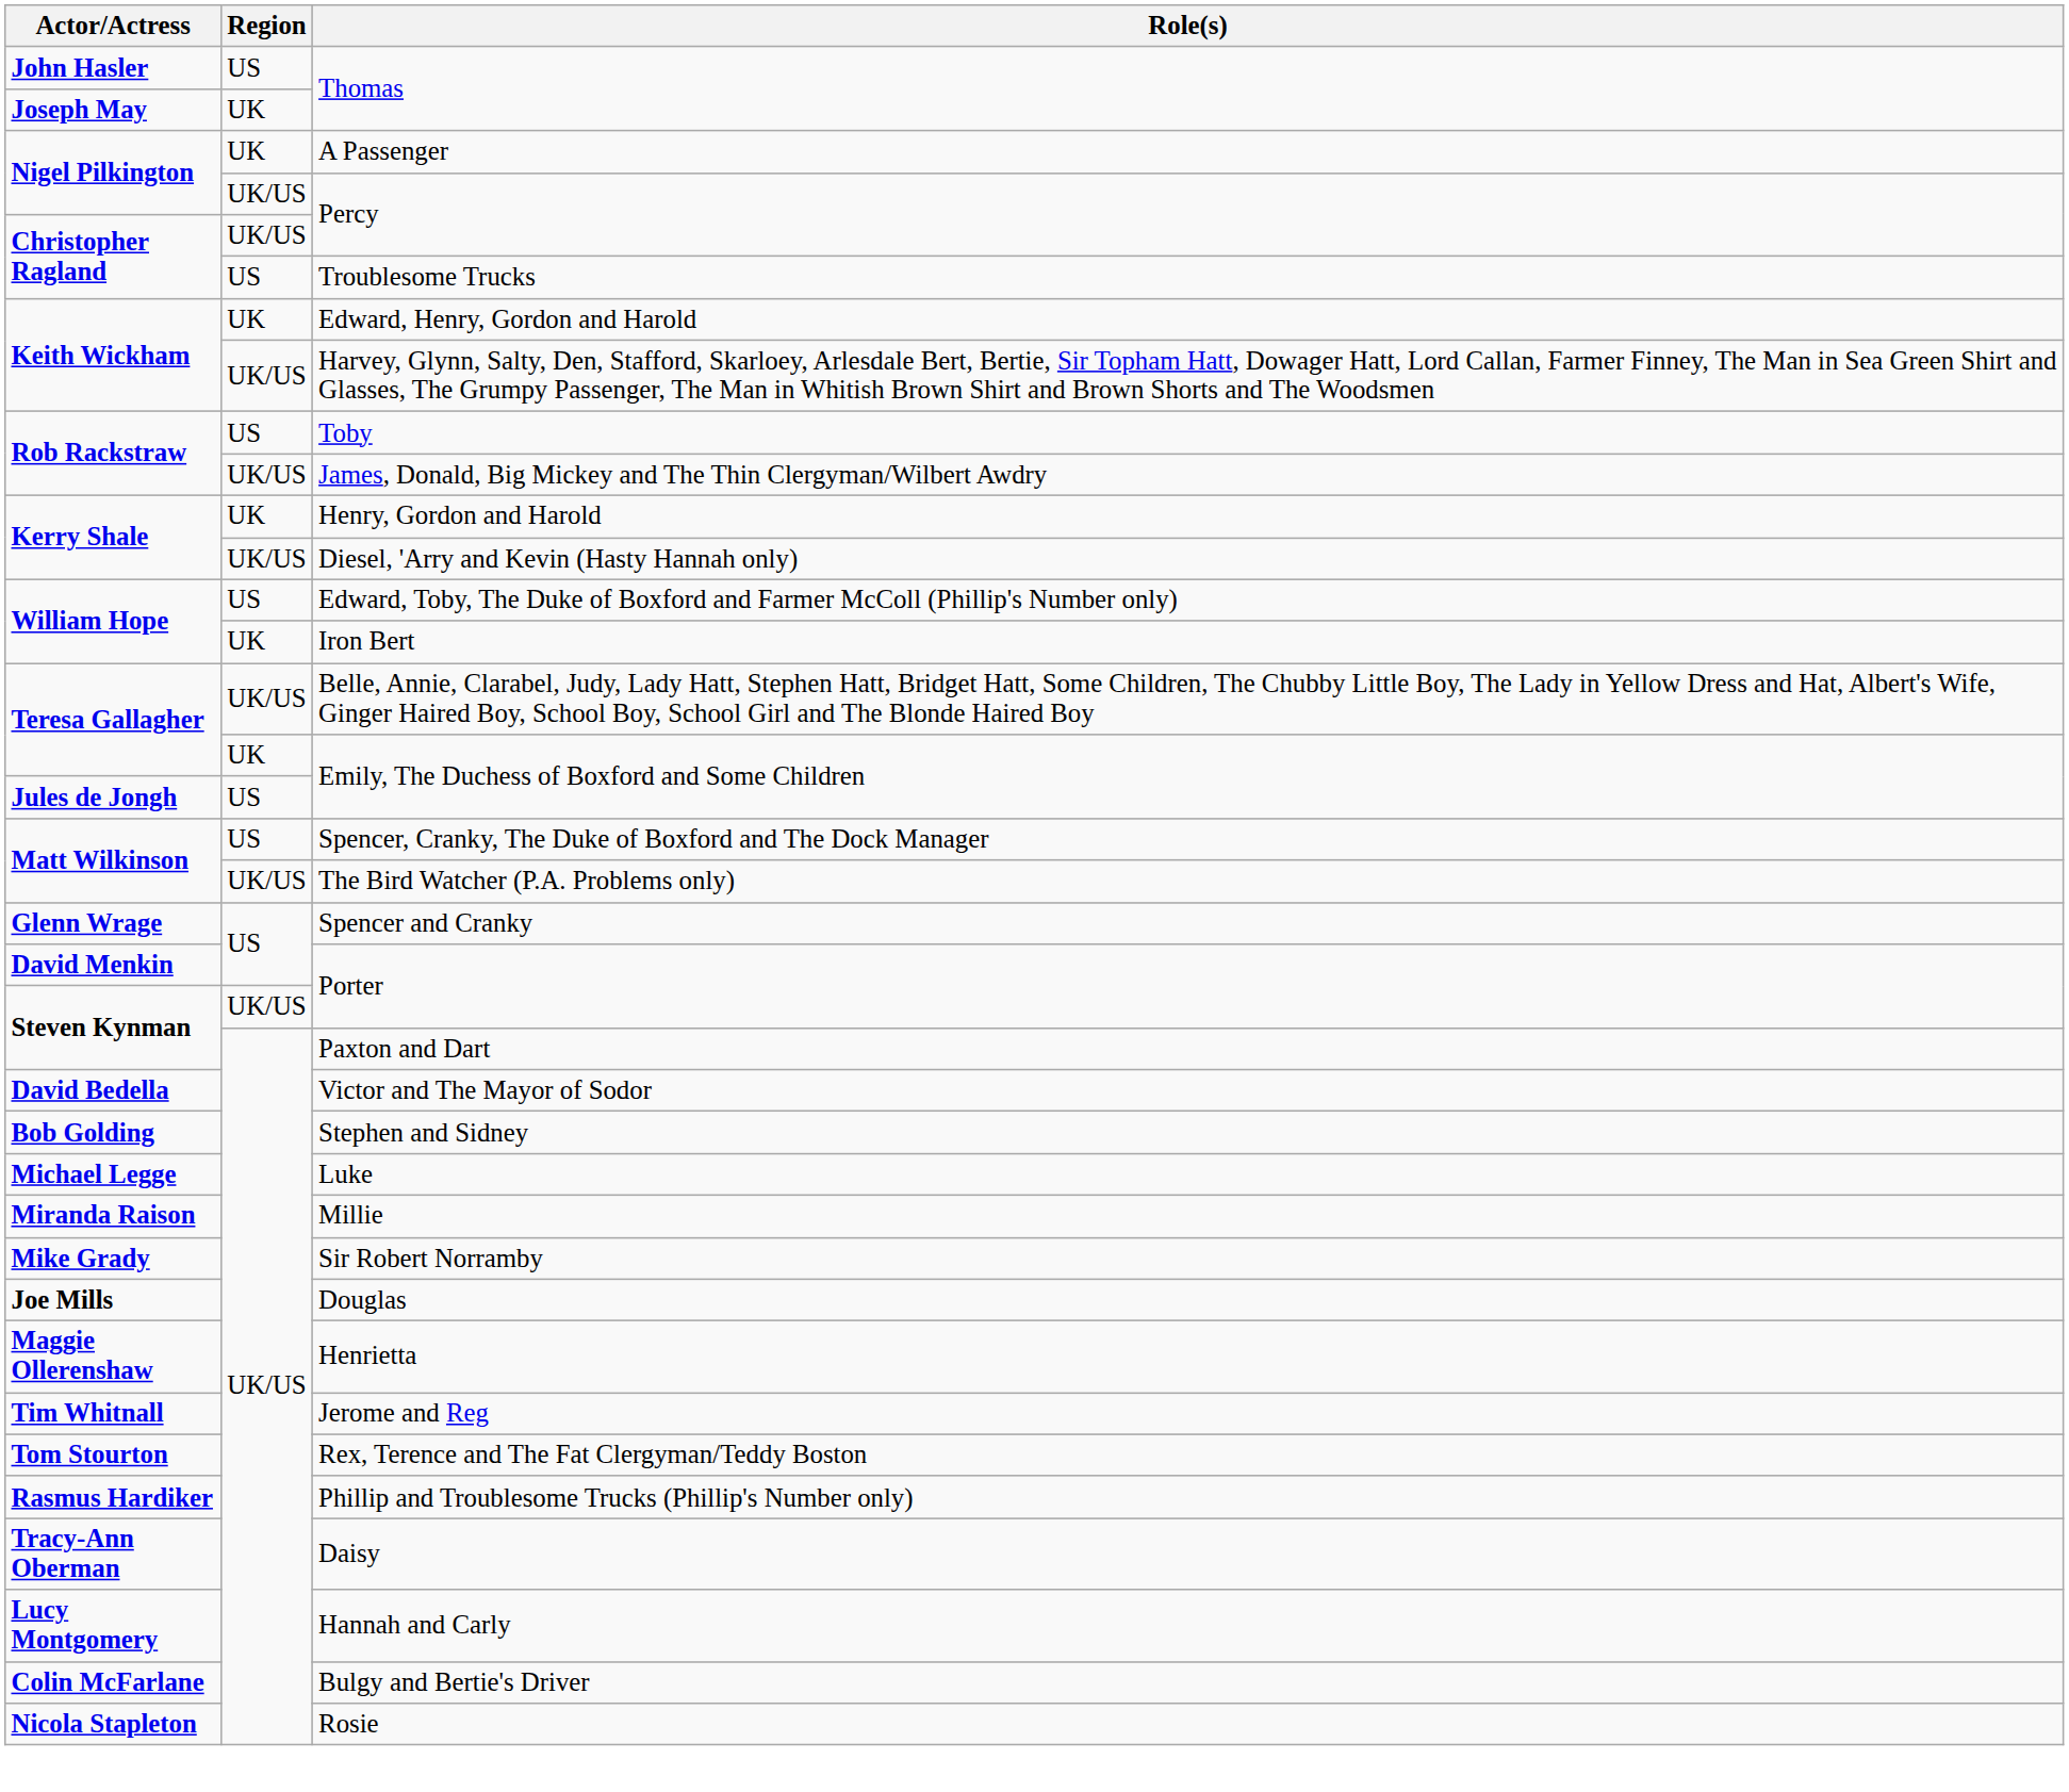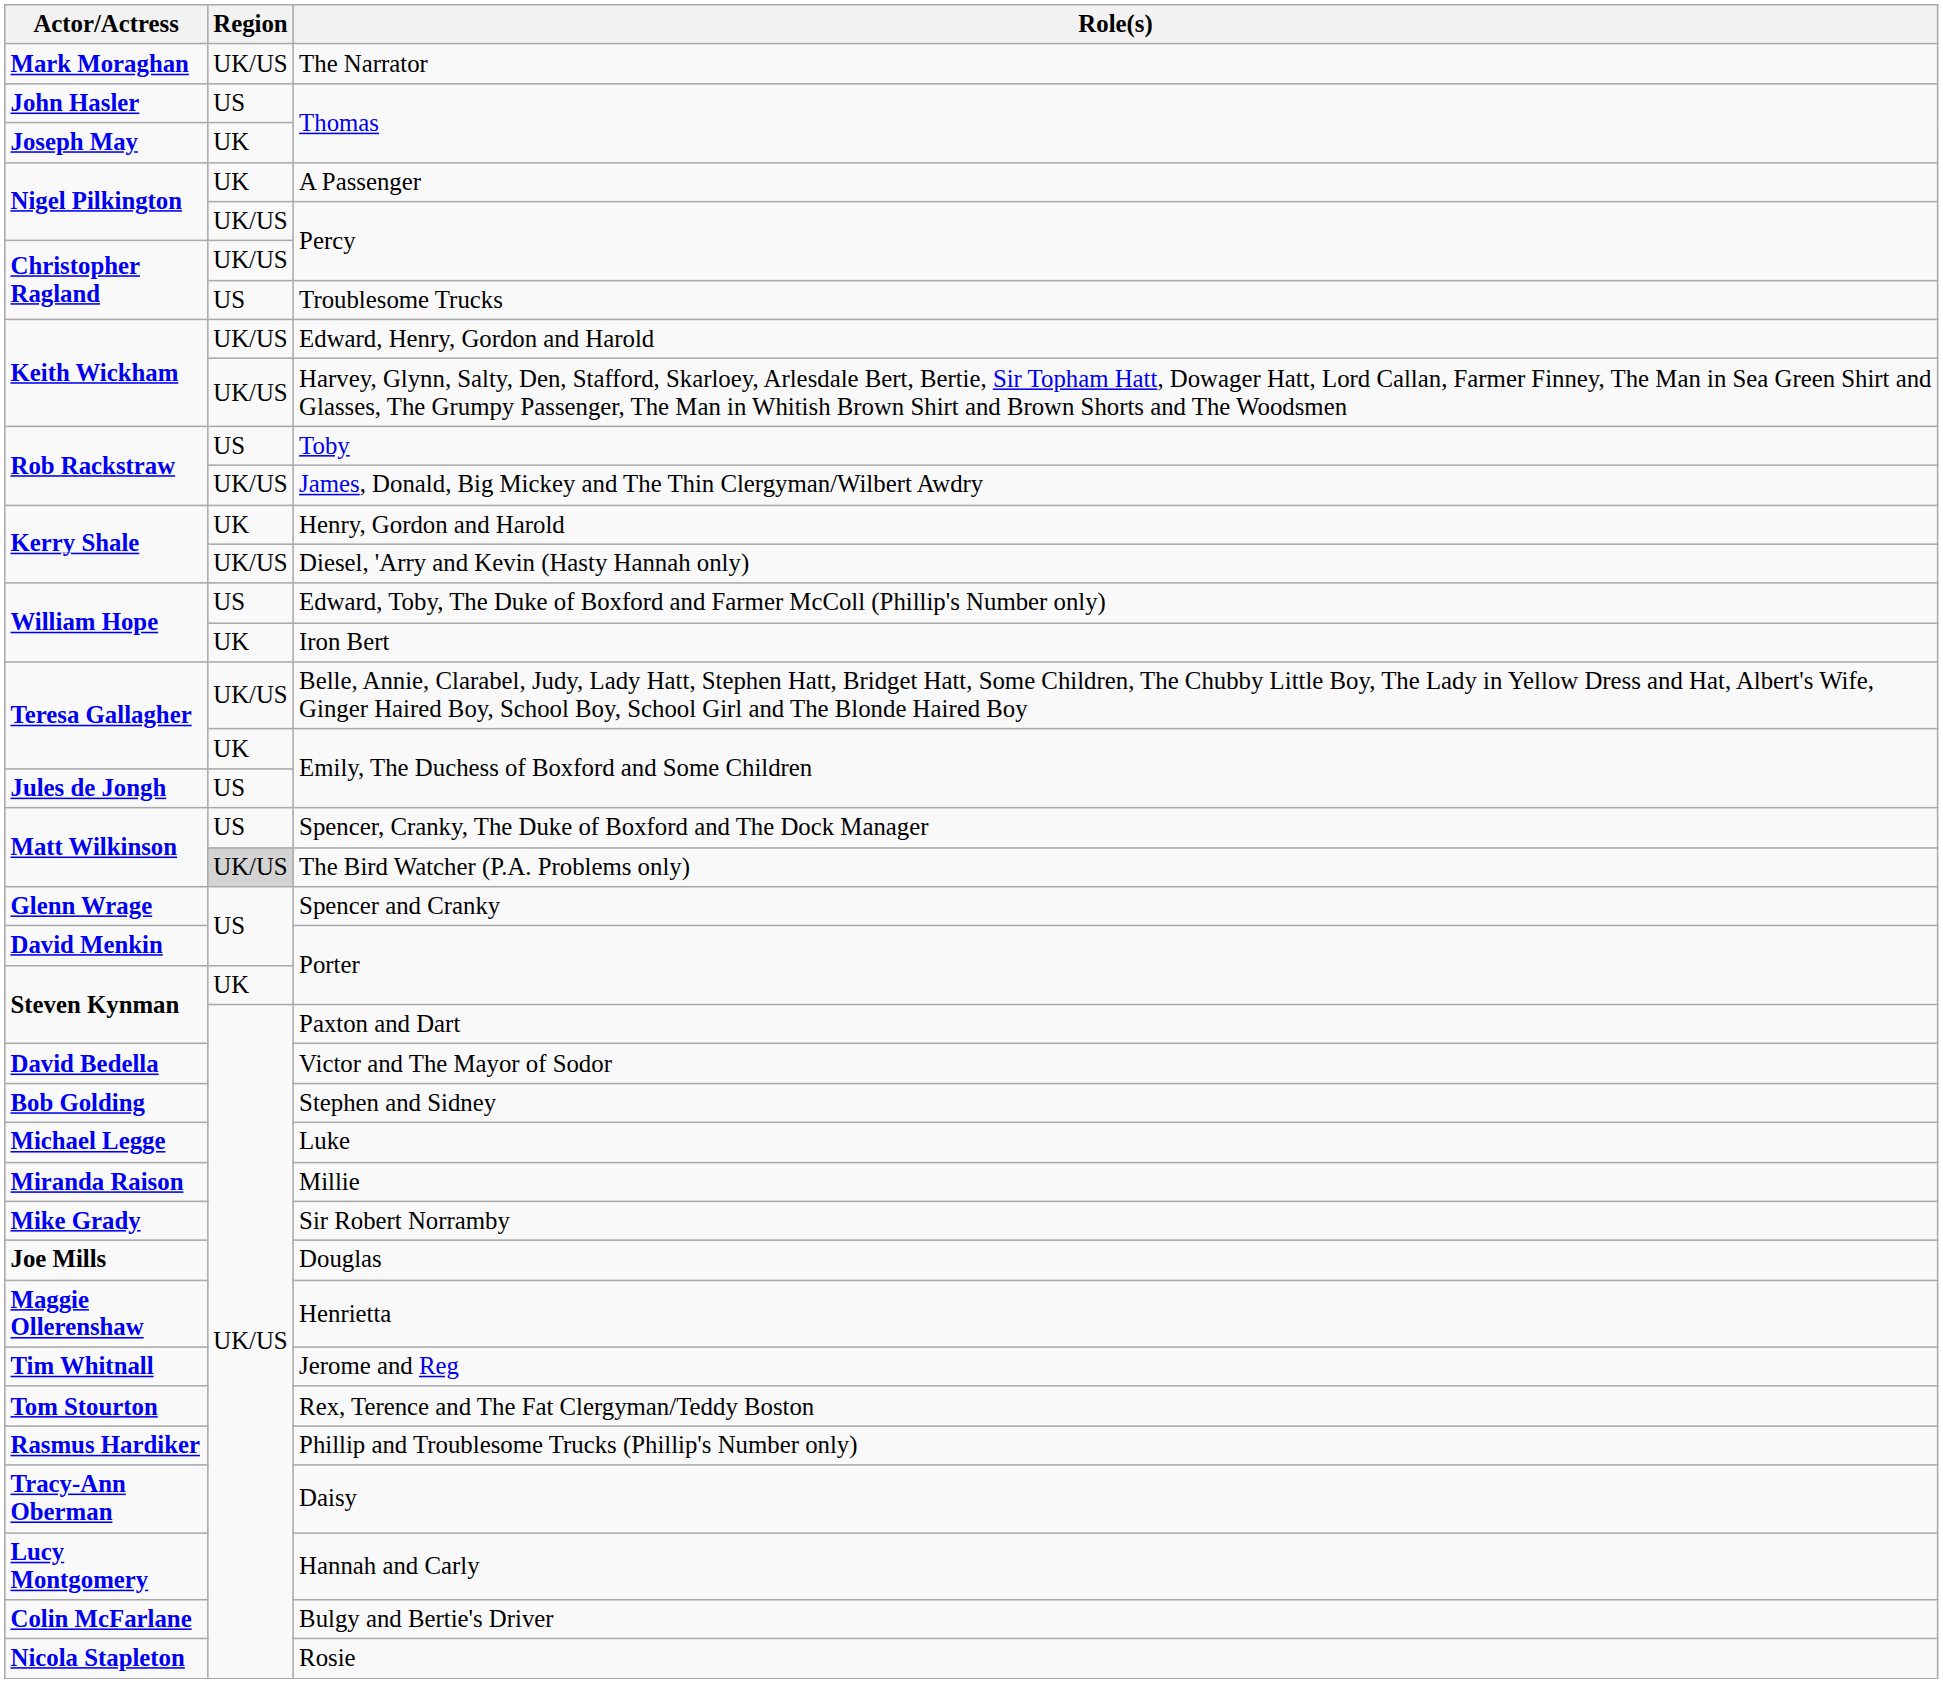 <table class="wikitable">
 <tr>
 <th>Actor/Actress</th>
 <th>Region</th>
 <th>Role(s)</th>
+</tr>
+<tr>
+<td><strong><a href='#'>Mark Moraghan</a></strong></td>
+<td>UK/US</td>
+<td>The Narrator</td>
 </tr>
 <tr>
 <td><strong><a href='#'>John Hasler</a></strong></td>
 <td>US</td>
 <td rowspan = "2"><a href='#'>Thomas</a></td>
 </tr>
 <tr>
 <td><strong><a href='#'>Joseph May</a></strong></td>
 <td>UK</td>
 </tr>
 <tr>
 <td rowspan = "2"><strong><a href='#'>Nigel Pilkington</a></strong></td>
 <td>UK</td>
 <td>A Passenger</td>
 </tr>
 <tr>
 <td>UK/US</td>
 <td rowspan= "2">Percy</td>
 </tr>
 <tr>
 <td rowspan = "2"><strong><a href='#'>Christopher Ragland</a></strong></td>
 <td>UK/US</td>
 </tr>
 <tr>
 <td>US</td>
 <td>Troublesome Trucks</td>
 </tr>
 <tr>
 <td rowspan="2"><strong><a href='#'>Keith Wickham</a></strong></td>
-<td>UK</td>
+<td>UK/US</td>
 <td>Edward, Henry, Gordon and Harold</td>
 </tr>
 <tr>
 <td>UK/US</td>
 <td>Harvey, Glynn, Salty, Den, Stafford, Skarloey, Arlesdale Bert, Bertie, <a href='#'>Sir Topham Hatt</a>, Dowager Hatt, Lord Callan, Farmer Finney, The Man in Sea Green Shirt and Glasses, The Grumpy Passenger, The Man in Whitish Brown Shirt and Brown Shorts and The Woodsmen</td>
 </tr>
 <tr>
 <td rowspan = "2"><strong><a href='#'>Rob Rackstraw</a></strong></td>
 <td>US</td>
 <td><a href='#'>Toby</a></td>
 </tr>
 <tr>
 <td>UK/US</td>
 <td><a href='#'>James</a>, Donald, Big Mickey and The Thin Clergyman/Wilbert Awdry</td>
 </tr>
 <tr>
 <td rowspan="2"><strong><a href='#'>Kerry Shale</a></strong></td>
 <td>UK</td>
 <td>Henry, Gordon and Harold</td>
 </tr>
 <tr>
 <td>UK/US</td>
 <td>Diesel, 'Arry and Kevin (Hasty Hannah only)</td>
 </tr>
 <tr>
 <td rowspan="2"><strong><a href='#'>William Hope</a></strong></td>
 <td>US</td>
 <td>Edward, Toby, The Duke of Boxford and Farmer McColl (Phillip's Number only)</td>
 </tr>
 <tr>
 <td>UK</td>
 <td>Iron Bert</td>
 </tr>
 <tr>
 <td rowspan="2"><strong><a href='#'>Teresa Gallagher</a></strong></td>
 <td>UK/US</td>
 <td>Belle, Annie, Clarabel, Judy, Lady Hatt, Stephen Hatt, Bridget Hatt, Some Children, The Chubby Little Boy, The Lady in Yellow Dress and Hat, Albert's Wife, Ginger Haired Boy, School Boy, School Girl and The Blonde Haired Boy</td>
 </tr>
 <tr>
 <td>UK</td>
 <td rowspan = "2">Emily, The Duchess of Boxford and Some Children</td>
 </tr>
 <tr>
 <td><strong><a href='#'>Jules de Jongh</a></strong></td>
 <td>US</td>
 </tr>
 <tr>
 <td rowspan = "2"><strong><a href='#'>Matt Wilkinson</a></strong></td>
 <td>US</td>
 <td>Spencer, Cranky, The Duke of Boxford and The Dock Manager</td>
 </tr>
 <tr>
-<td>UK/US</td>
+<td style="background: lightgrey;">UK/US</td>
 <td>The Bird Watcher (P.A. Problems only)</td>
 </tr>
 <tr>
 <td><strong><a href='#'>Glenn Wrage</a></strong></td>
 <td rowspan = "2">US</td>
 <td>Spencer and Cranky</td>
 </tr>
 <tr>
 <td><strong><a href='#'>David Menkin</a></strong></td>
 <td rowspan = "2">Porter</td>
 </tr>
 <tr>
 <td rowspan = "2"><strong>Steven Kynman</strong></td>
-<td>UK/US</td>
+<td>UK</td>
 </tr>
 <tr>
 <td rowspan = "16">UK/US</td>
 <td>Paxton and Dart</td>
 </tr>
 <tr>
 <td><strong><a href='#'>David Bedella</a></strong></td>
 <td>Victor and The Mayor of Sodor</td>
 </tr>
 <tr>
 <td><strong><a href='#'>Bob Golding</a></strong></td>
 <td>Stephen and Sidney</td>
 </tr>
 <tr>
 <td><strong><a href='#'>Michael Legge</a></strong></td>
 <td>Luke</td>
 </tr>
 <tr>
 <td><strong><a href='#'>Miranda Raison</a></strong></td>
 <td>Millie</td>
 </tr>
 <tr>
 <td><strong><a href='#'>Mike Grady</a></strong></td>
 <td>Sir Robert Norramby</td>
 </tr>
 <tr>
 <td><strong>Joe Mills</strong></td>
 <td>Douglas</td>
 </tr>
 <tr>
 <td><strong><a href='#'>Maggie Ollerenshaw</a></strong></td>
 <td>Henrietta</td>
 </tr>
 <tr>
 <td><strong><a href='#'>Tim Whitnall</a></strong></td>
 <td>Jerome and <a href='#'>Reg</a></td>
 </tr>
 <tr>
 <td><strong><a href='#'>Tom Stourton</a></strong></td>
 <td>Rex, Terence and The Fat Clergyman/Teddy Boston</td>
 </tr>
 <tr>
 <td><strong><a href='#'>Rasmus Hardiker</a></strong></td>
 <td>Phillip and Troublesome Trucks (Phillip's Number only)</td>
 </tr>
 <tr>
 <td><strong><a href='#'>Tracy-Ann Oberman</a></strong></td>
 <td>Daisy</td>
 </tr>
 <tr>
 <td><strong><a href='#'>Lucy Montgomery</a></strong></td>
 <td>Hannah and  Carly</td>
 </tr>
 <tr>
 <td><strong><a href='#'>Colin McFarlane</a></strong></td>
 <td>Bulgy and Bertie's Driver</td>
 </tr>
 <tr>
 <td><strong><a href='#'>Nicola Stapleton</a></strong></td>
 <td>Rosie</td>
 </tr>
 </table>
